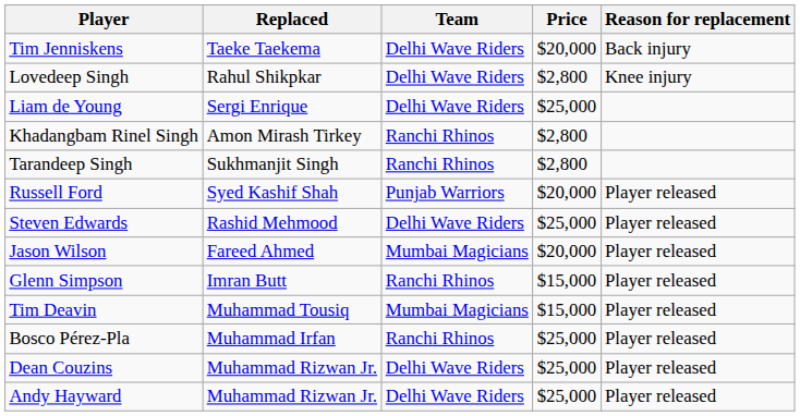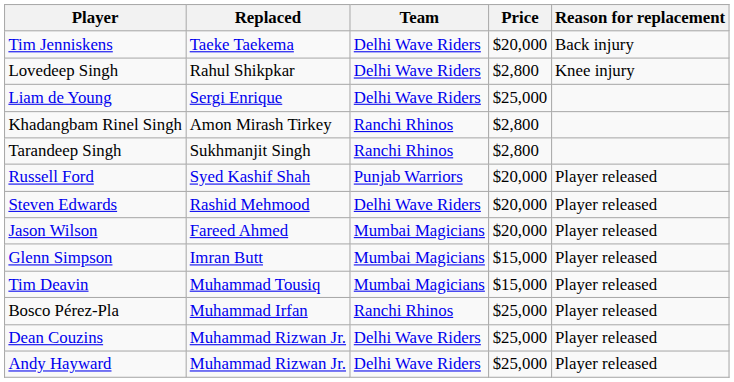 <table class="wikitable sortable">
 <tr>
 <th>Player</th>
 <th>Replaced</th>
 <th>Team</th>
 <th>Price</th>
 <th class="unsortable">Reason for replacement</th>
 </tr>
 <tr>
 <td> <a href='#'>Tim Jenniskens</a></td>
 <td> <a href='#'>Taeke Taekema</a></td>
 <td><a href='#'>Delhi Wave Riders</a></td>
 <td>$20,000</td>
 <td>Back injury</td>
 </tr>
 <tr>
 <td> Lovedeep Singh</td>
 <td> Rahul Shikpkar</td>
 <td><a href='#'>Delhi Wave Riders</a></td>
 <td>$2,800</td>
 <td>Knee injury</td>
 </tr>
 <tr>
 <td> <a href='#'>Liam de Young</a></td>
 <td> <a href='#'>Sergi Enrique</a></td>
 <td><a href='#'>Delhi Wave Riders</a></td>
 <td>$25,000</td>
 <td></td>
 </tr>
 <tr>
 <td> Khadangbam Rinel Singh</td>
 <td> Amon Mirash Tirkey</td>
 <td><a href='#'>Ranchi Rhinos</a></td>
 <td>$2,800</td>
 <td></td>
 </tr>
 <tr>
 <td> Tarandeep Singh</td>
 <td> Sukhmanjit Singh</td>
 <td><a href='#'>Ranchi Rhinos</a></td>
 <td>$2,800</td>
 <td></td>
 </tr>
 <tr>
 <td> <a href='#'>Russell Ford</a></td>
 <td> <a href='#'>Syed Kashif Shah</a></td>
 <td><a href='#'>Punjab Warriors</a></td>
 <td>$20,000</td>
 <td>Player released</td>
 </tr>
 <tr>
 <td> <a href='#'>Steven Edwards</a></td>
 <td> <a href='#'>Rashid Mehmood</a></td>
 <td><a href='#'>Delhi Wave Riders</a></td>
-<td>$25,000</td>
+<td>$20,000</td>
 <td>Player released</td>
 </tr>
 <tr>
 <td> <a href='#'>Jason Wilson</a></td>
 <td> <a href='#'>Fareed Ahmed</a></td>
 <td><a href='#'>Mumbai Magicians</a></td>
 <td>$20,000</td>
 <td>Player released</td>
 </tr>
 <tr>
 <td> <a href='#'>Glenn Simpson</a></td>
 <td> <a href='#'>Imran Butt</a></td>
-<td><a href='#'>Ranchi Rhinos</a></td>
+<td><a href='#'>Mumbai Magicians</a></td>
 <td>$15,000</td>
 <td>Player released</td>
 </tr>
 <tr>
 <td> <a href='#'>Tim Deavin</a></td>
 <td> <a href='#'>Muhammad Tousiq</a></td>
 <td><a href='#'>Mumbai Magicians</a></td>
 <td>$15,000</td>
 <td>Player released</td>
 </tr>
 <tr>
 <td> Bosco Pérez-Pla</td>
 <td> <a href='#'>Muhammad Irfan</a></td>
 <td><a href='#'>Ranchi Rhinos</a></td>
 <td>$25,000</td>
 <td>Player released</td>
 </tr>
 <tr>
 <td> <a href='#'>Dean Couzins</a></td>
 <td> <a href='#'>Muhammad Rizwan Jr.</a></td>
 <td><a href='#'>Delhi Wave Riders</a></td>
 <td>$25,000</td>
 <td>Player released</td>
 </tr>
 <tr>
 <td> <a href='#'>Andy Hayward</a></td>
 <td> <a href='#'>Muhammad Rizwan Jr.</a></td>
 <td><a href='#'>Delhi Wave Riders</a></td>
 <td>$25,000</td>
 <td>Player released</td>
 </tr>
 </table>
